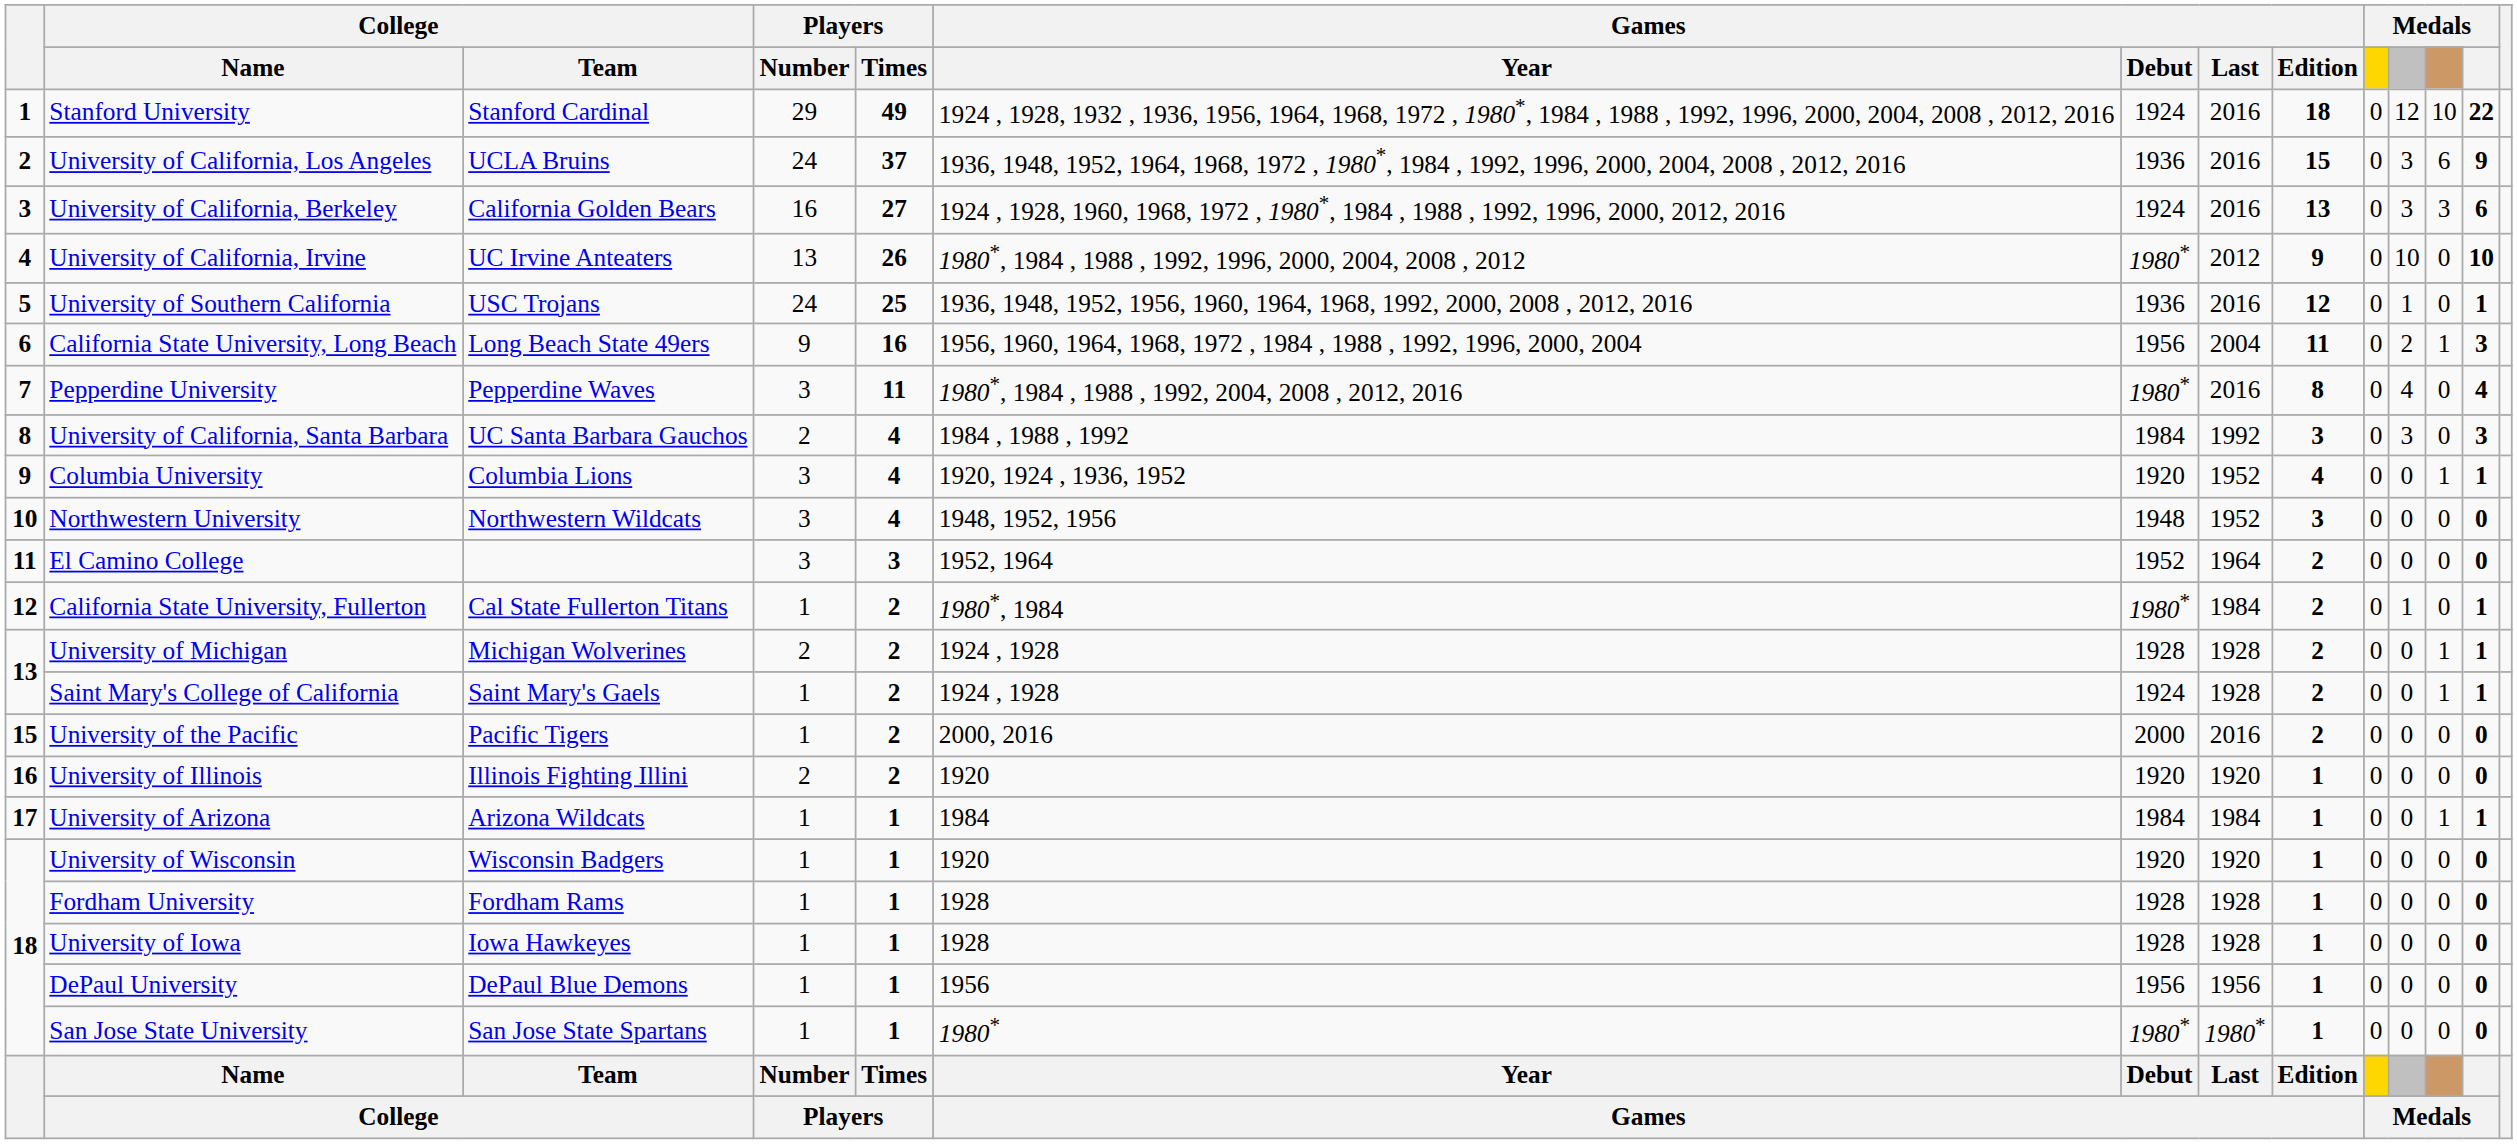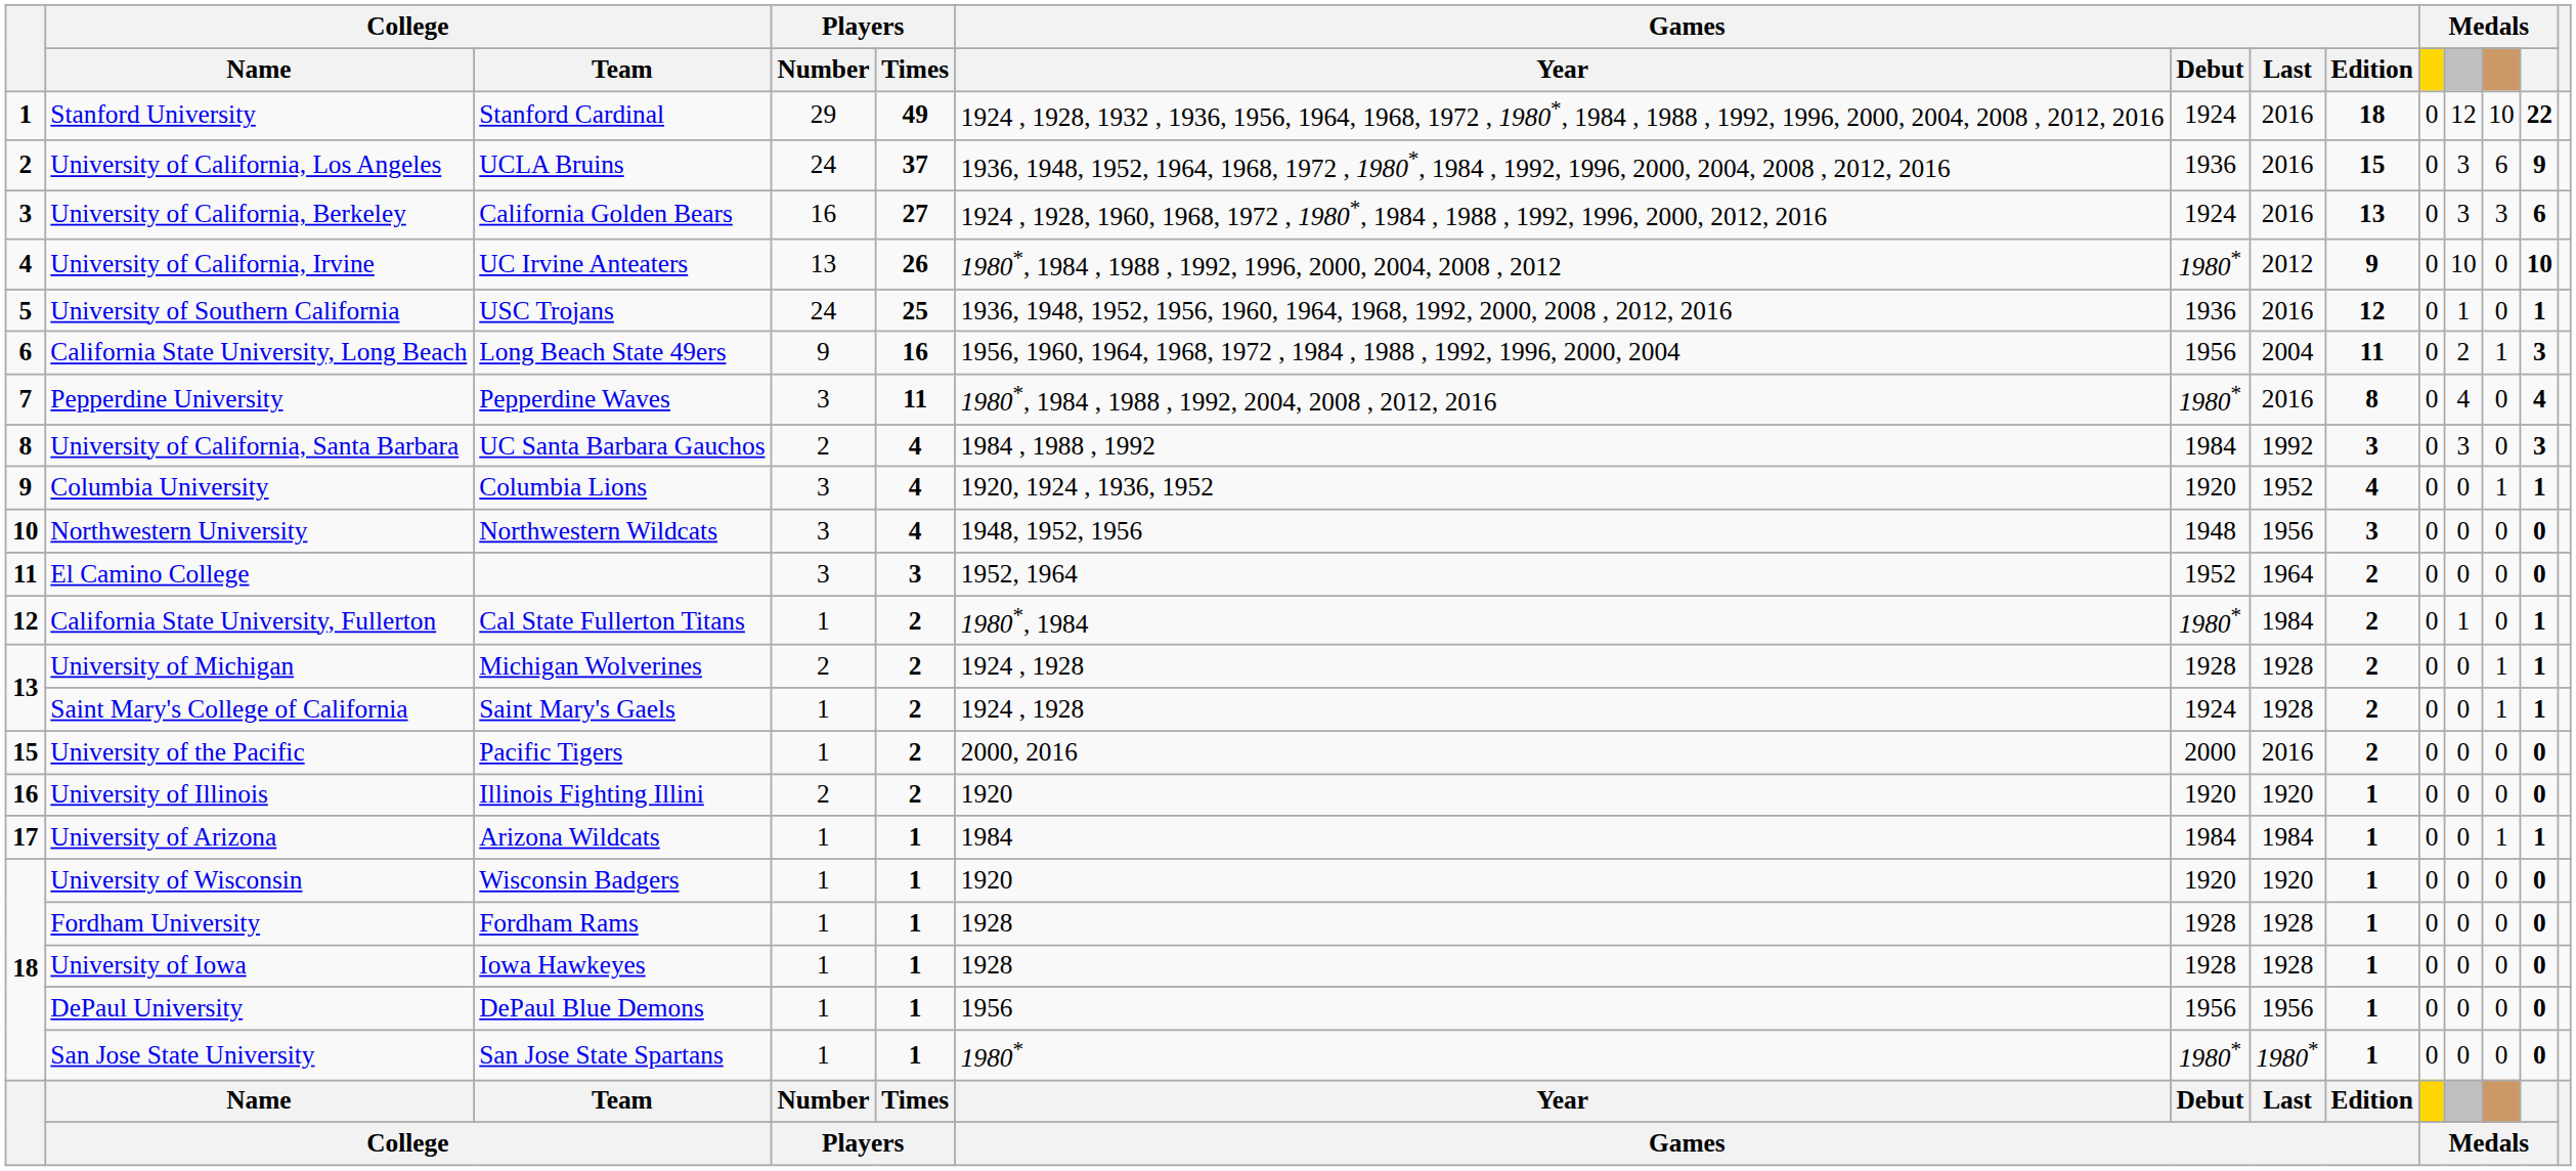 <table class="wikitable sortable" style="text-align: center; font-size: 90%; margin-left: 1em;">
 <tr>
 <th rowspan="2"></th>
 <th colspan="2">College</th>
 <th colspan="2">Players</th>
 <th colspan="4">Games</th>
 <th colspan="4">Medals</th>
 <th rowspan="2"></th>
 </tr>
 <tr>
 <th>Name</th>
 <th>Team</th>
 <th>Number</th>
 <th>Times</th>
 <th>Year</th>
 <th>Debut</th>
 <th>Last</th>
 <th>Edition</th>
 <th style="background-color: gold;"></th>
 <th style="background-color: silver;"></th>
 <th style="background-color: #cc9966;"></th>
 <th></th>
 </tr>
 <tr>
 <td><strong>1</strong></td>
 <td style="text-align: left;"><a href='#'>Stanford University</a></td>
 <td style="text-align: left;"><a href='#'>Stanford Cardinal</a></td>
 <td>29</td>
 <td><strong>49</strong></td>
 <td style="text-align: left;">1924 , 1928, 1932 , 1936, 1956, 1964, 1968, 1972 , <em>1980</em><sup>*</sup>, 1984 , 1988 , 1992, 1996, 2000, 2004, 2008 , 2012, 2016</td>
 <td>1924</td>
 <td>2016</td>
 <td><strong>18</strong></td>
 <td>0</td>
 <td>12</td>
 <td>10</td>
 <td><strong>22</strong></td>
 <td style="text-align: left;"></td>
 </tr>
 <tr>
 <td><strong>2</strong></td>
 <td style="text-align: left;"><a href='#'>University of California, Los Angeles</a></td>
 <td style="text-align: left;"><a href='#'>UCLA Bruins</a></td>
 <td>24</td>
 <td><strong>37</strong></td>
 <td style="text-align: left;">1936, 1948, 1952, 1964, 1968, 1972 , <em>1980</em><sup>*</sup>, 1984 , 1992, 1996, 2000, 2004, 2008 , 2012, 2016</td>
 <td>1936</td>
 <td>2016</td>
 <td><strong>15</strong></td>
 <td>0</td>
 <td>3</td>
 <td>6</td>
 <td><strong>9</strong></td>
 <td style="text-align: left;"></td>
 </tr>
 <tr>
 <td><strong>3</strong></td>
 <td style="text-align: left;"><a href='#'>University of California, Berkeley</a></td>
 <td style="text-align: left;"><a href='#'>California Golden Bears</a></td>
 <td>16</td>
 <td><strong>27</strong></td>
 <td style="text-align: left;">1924 , 1928, 1960, 1968, 1972 , <em>1980</em><sup>*</sup>, 1984 , 1988 , 1992, 1996, 2000, 2012, 2016</td>
 <td>1924</td>
 <td>2016</td>
 <td><strong>13</strong></td>
 <td>0</td>
 <td>3</td>
 <td>3</td>
 <td><strong>6</strong></td>
 <td style="text-align: left;"></td>
 </tr>
 <tr>
 <td><strong>4</strong></td>
 <td style="text-align: left;"><a href='#'>University of California, Irvine</a></td>
 <td style="text-align: left;"><a href='#'>UC Irvine Anteaters</a></td>
 <td>13</td>
 <td><strong>26</strong></td>
 <td style="text-align: left;"><em>1980</em><sup>*</sup>, 1984 , 1988 , 1992, 1996, 2000, 2004, 2008 , 2012</td>
 <td><em>1980</em><sup>*</sup></td>
 <td>2012</td>
 <td><strong>9</strong></td>
 <td>0</td>
 <td>10</td>
 <td>0</td>
 <td><strong>10</strong></td>
 <td style="text-align: left;"></td>
 </tr>
 <tr>
 <td><strong>5</strong></td>
 <td style="text-align: left;"><a href='#'>University of Southern California</a></td>
 <td style="text-align: left;"><a href='#'>USC Trojans</a></td>
 <td>24</td>
 <td><strong>25</strong></td>
 <td style="text-align: left;">1936, 1948, 1952, 1956, 1960, 1964, 1968, 1992, 2000, 2008 , 2012, 2016</td>
 <td>1936</td>
 <td>2016</td>
 <td><strong>12</strong></td>
 <td>0</td>
 <td>1</td>
 <td>0</td>
 <td><strong>1</strong></td>
 <td style="text-align: left;"></td>
 </tr>
 <tr>
 <td><strong>6</strong></td>
 <td style="text-align: left;"><a href='#'>California State University, Long Beach</a></td>
 <td style="text-align: left;"><a href='#'>Long Beach State 49ers</a></td>
 <td>9</td>
 <td><strong>16</strong></td>
 <td style="text-align: left;">1956, 1960, 1964, 1968, 1972 , 1984 , 1988 , 1992, 1996, 2000, 2004</td>
 <td>1956</td>
 <td>2004</td>
 <td><strong>11</strong></td>
 <td>0</td>
 <td>2</td>
 <td>1</td>
 <td><strong>3</strong></td>
 <td style="text-align: left;"></td>
 </tr>
 <tr>
 <td><strong>7</strong></td>
 <td style="text-align: left;"><a href='#'>Pepperdine University</a></td>
 <td style="text-align: left;"><a href='#'>Pepperdine Waves</a></td>
 <td>3</td>
 <td><strong>11</strong></td>
 <td style="text-align: left;"><em>1980</em><sup>*</sup>, 1984 , 1988 , 1992, 2004, 2008 , 2012, 2016</td>
 <td><em>1980</em><sup>*</sup></td>
 <td>2016</td>
 <td><strong>8</strong></td>
 <td>0</td>
 <td>4</td>
 <td>0</td>
 <td><strong>4</strong></td>
 <td style="text-align: left;"></td>
 </tr>
 <tr>
 <td><strong>8</strong></td>
 <td style="text-align: left;"><a href='#'>University of California, Santa Barbara</a></td>
 <td style="text-align: left;"><a href='#'>UC Santa Barbara Gauchos</a></td>
 <td>2</td>
 <td><strong>4</strong></td>
 <td style="text-align: left;">1984 , 1988 , 1992</td>
 <td>1984</td>
 <td>1992</td>
 <td><strong>3</strong></td>
 <td>0</td>
 <td>3</td>
 <td>0</td>
 <td><strong>3</strong></td>
 <td style="text-align: left;"></td>
 </tr>
 <tr>
 <td><strong>9</strong></td>
 <td style="text-align: left;"><a href='#'>Columbia University</a></td>
 <td style="text-align: left;"><a href='#'>Columbia Lions</a></td>
 <td>3</td>
 <td><strong>4</strong></td>
 <td style="text-align: left;">1920, 1924 , 1936, 1952</td>
 <td>1920</td>
 <td>1952</td>
 <td><strong>4</strong></td>
 <td>0</td>
 <td>0</td>
 <td>1</td>
 <td><strong>1</strong></td>
 <td style="text-align: left;"></td>
 </tr>
 <tr>
 <td><strong>10</strong></td>
 <td style="text-align: left;"><a href='#'>Northwestern University</a></td>
 <td style="text-align: left;"><a href='#'>Northwestern Wildcats</a></td>
 <td>3</td>
 <td><strong>4</strong></td>
 <td style="text-align: left;">1948, 1952, 1956</td>
 <td>1948</td>
-<td>1952</td>
+<td>1956</td>
 <td><strong>3</strong></td>
 <td>0</td>
 <td>0</td>
 <td>0</td>
 <td><strong>0</strong></td>
 <td style="text-align: left;"></td>
 </tr>
 <tr>
 <td><strong>11</strong></td>
 <td style="text-align: left;"><a href='#'>El Camino College</a></td>
 <td style="text-align: left;"></td>
 <td>3</td>
 <td><strong>3</strong></td>
 <td style="text-align: left;">1952, 1964</td>
 <td>1952</td>
 <td>1964</td>
 <td><strong>2</strong></td>
 <td>0</td>
 <td>0</td>
 <td>0</td>
 <td><strong>0</strong></td>
 <td style="text-align: left;"></td>
 </tr>
 <tr>
 <td><strong>12</strong></td>
 <td style="text-align: left;"><a href='#'>California State University, Fullerton</a></td>
 <td style="text-align: left;"><a href='#'>Cal State Fullerton Titans</a></td>
 <td>1</td>
 <td><strong>2</strong></td>
 <td style="text-align: left;"><em>1980</em><sup>*</sup>, 1984 </td>
 <td><em>1980</em><sup>*</sup></td>
 <td>1984</td>
 <td><strong>2</strong></td>
 <td>0</td>
 <td>1</td>
 <td>0</td>
 <td><strong>1</strong></td>
 <td style="text-align: left;"></td>
 </tr>
 <tr>
 <td rowspan="2"><strong>13</strong></td>
 <td style="text-align: left;"><a href='#'>University of Michigan</a></td>
 <td style="text-align: left;"><a href='#'>Michigan Wolverines</a></td>
 <td>2</td>
 <td><strong>2</strong></td>
 <td style="text-align: left;">1924 , 1928</td>
 <td>1928</td>
 <td>1928</td>
 <td><strong>2</strong></td>
 <td>0</td>
 <td>0</td>
 <td>1</td>
 <td><strong>1</strong></td>
 <td style="text-align: left;"></td>
 </tr>
 <tr>
 <td style="text-align: left;"><a href='#'>Saint Mary's College of California</a></td>
 <td style="text-align: left;"><a href='#'>Saint Mary's Gaels</a></td>
 <td>1</td>
 <td><strong>2</strong></td>
 <td style="text-align: left;">1924 , 1928</td>
 <td>1924</td>
 <td>1928</td>
 <td><strong>2</strong></td>
 <td>0</td>
 <td>0</td>
 <td>1</td>
 <td><strong>1</strong></td>
 <td style="text-align: left;"></td>
 </tr>
 <tr>
 <td><strong>15</strong></td>
 <td style="text-align: left;"><a href='#'>University of the Pacific</a></td>
 <td style="text-align: left;"><a href='#'>Pacific Tigers</a></td>
 <td>1</td>
 <td><strong>2</strong></td>
 <td style="text-align: left;">2000, 2016</td>
 <td>2000</td>
 <td>2016</td>
 <td><strong>2</strong></td>
 <td>0</td>
 <td>0</td>
 <td>0</td>
 <td><strong>0</strong></td>
 <td style="text-align: left;"></td>
 </tr>
 <tr>
 <td><strong>16</strong></td>
 <td style="text-align: left;"><a href='#'>University of Illinois</a></td>
 <td style="text-align: left;"><a href='#'>Illinois Fighting Illini</a></td>
 <td>2</td>
 <td><strong>2</strong></td>
 <td style="text-align: left;">1920</td>
 <td>1920</td>
 <td>1920</td>
 <td><strong>1</strong></td>
 <td>0</td>
 <td>0</td>
 <td>0</td>
 <td><strong>0</strong></td>
 <td style="text-align: left;"></td>
 </tr>
 <tr>
 <td><strong>17</strong></td>
 <td style="text-align: left;"><a href='#'>University of Arizona</a></td>
 <td style="text-align: left;"><a href='#'>Arizona Wildcats</a></td>
 <td>1</td>
 <td><strong>1</strong></td>
 <td style="text-align: left;">1984 </td>
 <td>1984</td>
 <td>1984</td>
 <td><strong>1</strong></td>
 <td>0</td>
 <td>0</td>
 <td>1</td>
 <td><strong>1</strong></td>
 <td style="text-align: left;"></td>
 </tr>
 <tr>
 <td rowspan="5"><strong>18</strong></td>
 <td style="text-align: left;"><a href='#'>University of Wisconsin</a></td>
 <td style="text-align: left;"><a href='#'>Wisconsin Badgers</a></td>
 <td>1</td>
 <td><strong>1</strong></td>
 <td style="text-align: left;">1920</td>
 <td>1920</td>
 <td>1920</td>
 <td><strong>1</strong></td>
 <td>0</td>
 <td>0</td>
 <td>0</td>
 <td><strong>0</strong></td>
 <td style="text-align: left;"></td>
 </tr>
 <tr>
 <td style="text-align: left;"><a href='#'>Fordham University</a></td>
 <td style="text-align: left;"><a href='#'>Fordham Rams</a></td>
 <td>1</td>
 <td><strong>1</strong></td>
 <td style="text-align: left;">1928</td>
 <td>1928</td>
 <td>1928</td>
 <td><strong>1</strong></td>
 <td>0</td>
 <td>0</td>
 <td>0</td>
 <td><strong>0</strong></td>
 <td style="text-align: left;"></td>
 </tr>
 <tr>
 <td style="text-align: left;"><a href='#'>University of Iowa</a></td>
 <td style="text-align: left;"><a href='#'>Iowa Hawkeyes</a></td>
 <td>1</td>
 <td><strong>1</strong></td>
 <td style="text-align: left;">1928</td>
 <td>1928</td>
 <td>1928</td>
 <td><strong>1</strong></td>
 <td>0</td>
 <td>0</td>
 <td>0</td>
 <td><strong>0</strong></td>
 <td style="text-align: left;"></td>
 </tr>
 <tr>
 <td style="text-align: left;"><a href='#'>DePaul University</a></td>
 <td style="text-align: left;"><a href='#'>DePaul Blue Demons</a></td>
 <td>1</td>
 <td><strong>1</strong></td>
 <td style="text-align: left;">1956</td>
 <td>1956</td>
 <td>1956</td>
 <td><strong>1</strong></td>
 <td>0</td>
 <td>0</td>
 <td>0</td>
 <td><strong>0</strong></td>
 <td style="text-align: left;"></td>
 </tr>
 <tr>
 <td style="text-align: left;"><a href='#'>San Jose State University</a></td>
 <td style="text-align: left;"><a href='#'>San Jose State Spartans</a></td>
 <td>1</td>
 <td><strong>1</strong></td>
 <td style="text-align: left;"><em>1980</em><sup>*</sup></td>
 <td><em>1980</em><sup>*</sup></td>
 <td><em>1980</em><sup>*</sup></td>
 <td><strong>1</strong></td>
 <td>0</td>
 <td>0</td>
 <td>0</td>
 <td><strong>0</strong></td>
 <td style="text-align: left;"></td>
 </tr>
 <tr>
 <th rowspan="2"></th>
 <th>Name</th>
 <th>Team</th>
 <th>Number</th>
 <th>Times</th>
 <th>Year</th>
 <th>Debut</th>
 <th>Last</th>
 <th>Edition</th>
 <th style="background-color: gold;"></th>
 <th style="background-color: silver;"></th>
 <th style="background-color: #cc9966;"></th>
 <th></th>
 <th rowspan="2"></th>
 </tr>
 <tr>
 <th colspan="2">College</th>
 <th colspan="2">Players</th>
 <th colspan="4">Games</th>
 <th colspan="4">Medals</th>
 </tr>
 </table>
